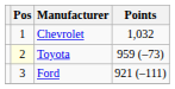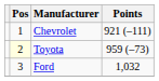 <table class="wikitable" style="font-size: 95%;">
 <tr>
 <th></th>
 <th>Pos</th>
 <th>Manufacturer</th>
 <th>Points</th>
 </tr>
 <tr>
 <td align="left"></td>
 <td style="text-align:center;">1</td>
 <td><a href='#'>Chevrolet</a></td>
-<td style="text-align:center;">1,032</td>
+<td style="text-align:center;">921 (–111)</td>
 </tr>
 <tr>
 <td align="left"></td>
 <td style="background: lightyellow; text-align:center;">2</td>
 <td><a href='#'>Toyota</a></td>
 <td style="text-align:center;">959 (–73)</td>
 </tr>
 <tr>
 <td align="left"></td>
 <td style="text-align:center;">3</td>
 <td><a href='#'>Ford</a></td>
-<td style="text-align:center;">921 (–111)</td>
+<td style="text-align:center;">1,032</td>
 </tr>
 <tr class="sortbottom">
 </tr>
 </table>
